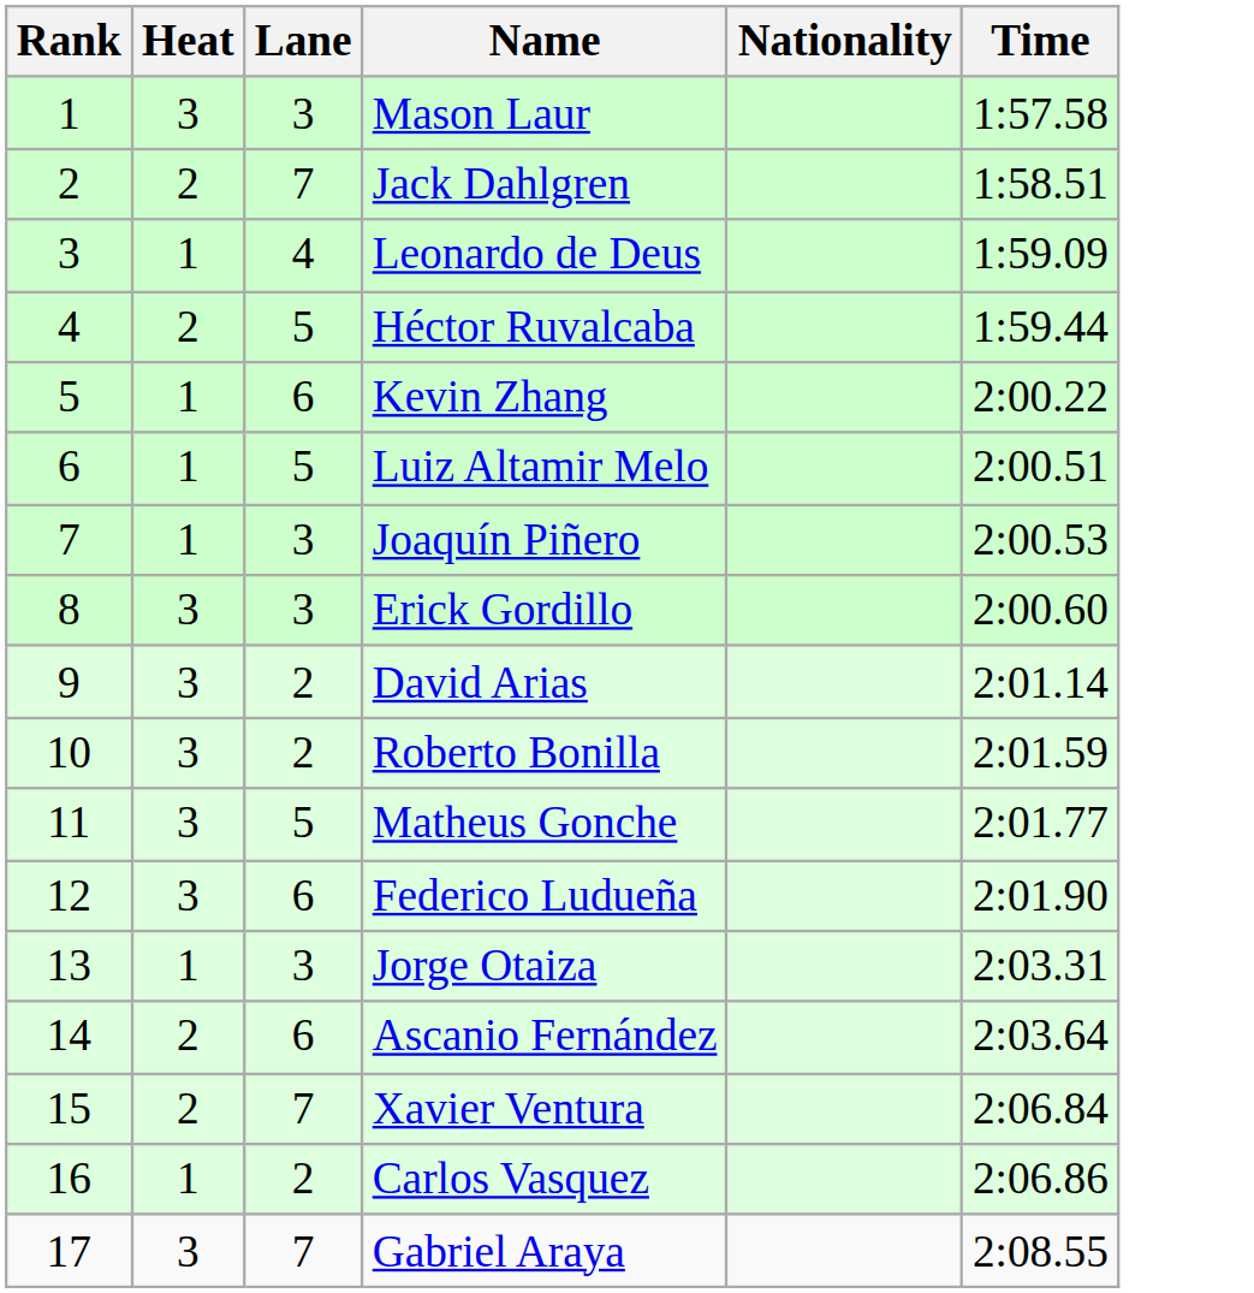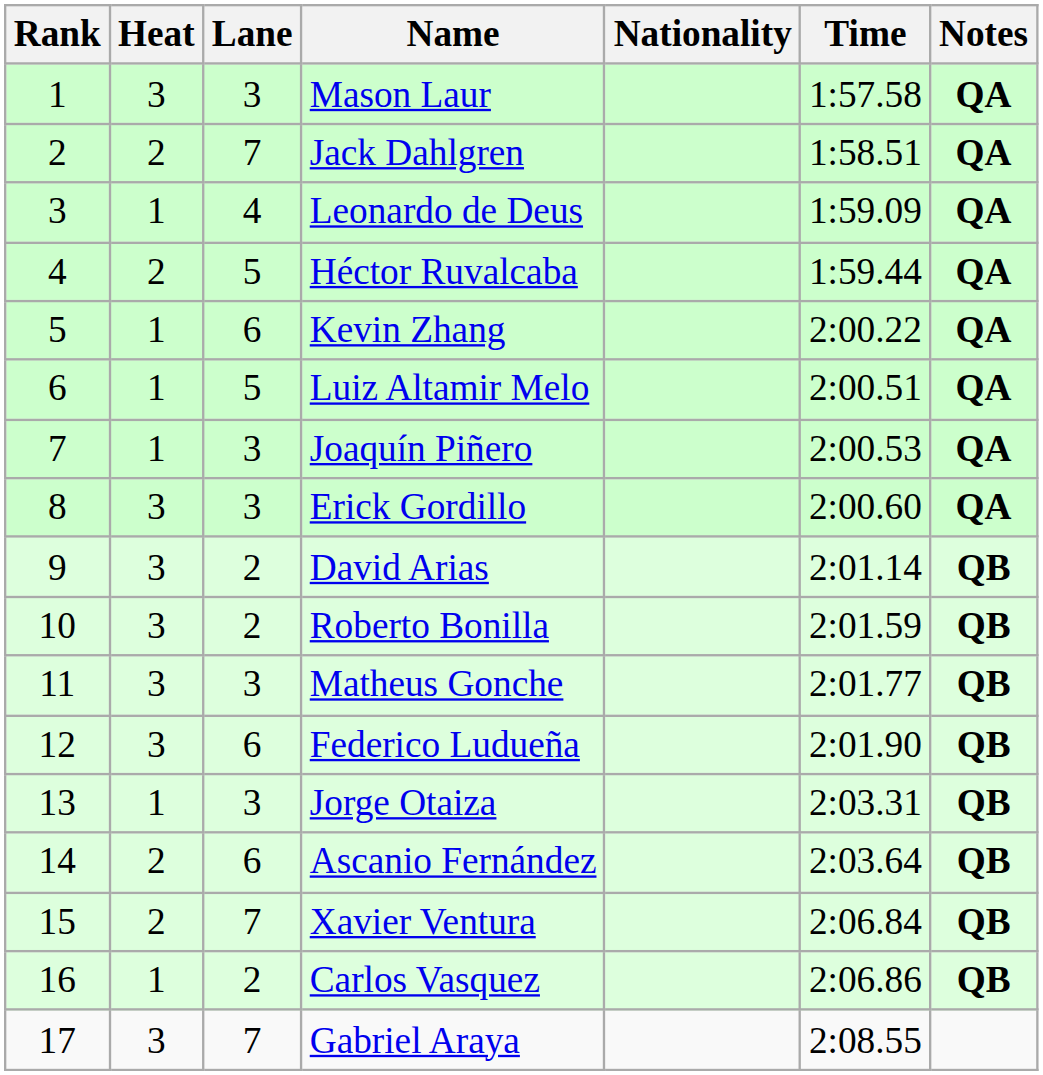 <table class="wikitable sortable" style="text-align:center">
 <tr>
 <th>Rank</th>
 <th>Heat</th>
 <th>Lane</th>
 <th>Name</th>
 <th>Nationality</th>
 <th>Time</th>
+<th>Notes</th>
 </tr>
 <tr bgcolor="ccffcc">
 <td>1</td>
 <td>3</td>
 <td>3</td>
 <td align="left"><a href='#'>Mason Laur</a></td>
 <td align="left"></td>
 <td>1:57.58</td>
+<td><strong>QA</strong></td>
 </tr>
 <tr bgcolor="ccffcc">
 <td>2</td>
 <td>2</td>
 <td>7</td>
 <td align="left"><a href='#'>Jack Dahlgren</a></td>
 <td align="left"></td>
 <td>1:58.51</td>
+<td><strong>QA</strong></td>
 </tr>
 <tr bgcolor="ccffcc">
 <td>3</td>
 <td>1</td>
 <td>4</td>
 <td align="left"><a href='#'>Leonardo de Deus</a></td>
 <td align="left"></td>
 <td>1:59.09</td>
+<td><strong>QA</strong></td>
 </tr>
 <tr bgcolor="ccffcc">
 <td>4</td>
 <td>2</td>
 <td>5</td>
 <td align="left"><a href='#'>Héctor Ruvalcaba</a></td>
 <td align="left"></td>
 <td>1:59.44</td>
+<td><strong>QA</strong></td>
 </tr>
 <tr bgcolor="ccffcc">
 <td>5</td>
 <td>1</td>
 <td>6</td>
 <td align="left"><a href='#'>Kevin Zhang</a></td>
 <td align="left"></td>
 <td>2:00.22</td>
+<td><strong>QA</strong></td>
 </tr>
 <tr bgcolor="ccffcc">
 <td>6</td>
 <td>1</td>
 <td>5</td>
 <td align="left"><a href='#'>Luiz Altamir Melo</a></td>
 <td align="left"></td>
 <td>2:00.51</td>
+<td><strong>QA</strong></td>
 </tr>
 <tr bgcolor="ccffcc">
 <td>7</td>
 <td>1</td>
 <td>3</td>
 <td align="left"><a href='#'>Joaquín Piñero</a></td>
 <td align="left"></td>
 <td>2:00.53</td>
+<td><strong>QA</strong></td>
 </tr>
 <tr bgcolor="ccffcc">
 <td>8</td>
 <td>3</td>
 <td>3</td>
 <td align="left"><a href='#'>Erick Gordillo</a></td>
 <td align="left"></td>
 <td>2:00.60</td>
+<td><strong>QA</strong></td>
 </tr>
 <tr bgcolor="ddffdd">
 <td>9</td>
 <td>3</td>
 <td>2</td>
 <td align="left"><a href='#'>David Arias</a></td>
 <td align="left"></td>
 <td>2:01.14</td>
+<td><strong>QB</strong></td>
 </tr>
 <tr bgcolor="ddffdd">
 <td>10</td>
 <td>3</td>
 <td>2</td>
 <td align="left"><a href='#'>Roberto Bonilla</a></td>
 <td align="left"></td>
 <td>2:01.59</td>
+<td><strong>QB</strong></td>
 </tr>
 <tr bgcolor="ddffdd">
 <td>11</td>
 <td>3</td>
-<td>5</td>
+<td>3</td>
 <td align="left"><a href='#'>Matheus Gonche</a></td>
 <td align="left"></td>
 <td>2:01.77</td>
+<td><strong>QB</strong></td>
 </tr>
 <tr bgcolor="ddffdd">
 <td>12</td>
 <td>3</td>
 <td>6</td>
 <td align="left"><a href='#'>Federico Ludueña</a></td>
 <td align="left"></td>
 <td>2:01.90</td>
+<td><strong>QB</strong></td>
 </tr>
 <tr bgcolor="ddffdd">
 <td>13</td>
 <td>1</td>
 <td>3</td>
 <td align="left"><a href='#'>Jorge Otaiza</a></td>
 <td align="left"></td>
 <td>2:03.31</td>
+<td><strong>QB</strong></td>
 </tr>
 <tr bgcolor="ddffdd">
 <td>14</td>
 <td>2</td>
 <td>6</td>
 <td align="left"><a href='#'>Ascanio Fernández</a></td>
 <td align="left"></td>
 <td>2:03.64</td>
+<td><strong>QB</strong></td>
 </tr>
 <tr bgcolor="ddffdd">
 <td>15</td>
 <td>2</td>
 <td>7</td>
 <td align="left"><a href='#'>Xavier Ventura</a></td>
 <td align="left"></td>
 <td>2:06.84</td>
+<td><strong>QB</strong></td>
 </tr>
 <tr bgcolor="ddffdd">
 <td>16</td>
 <td>1</td>
 <td>2</td>
 <td align="left"><a href='#'>Carlos Vasquez</a></td>
 <td align="left"></td>
 <td>2:06.86</td>
+<td><strong>QB</strong></td>
 </tr>
 <tr>
 <td>17</td>
 <td>3</td>
 <td>7</td>
 <td align="left"><a href='#'>Gabriel Araya</a></td>
 <td align="left"></td>
 <td>2:08.55</td>
+<td></td>
 </tr>
 </table>
